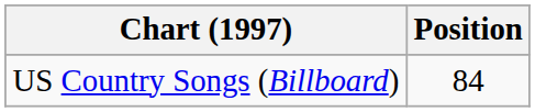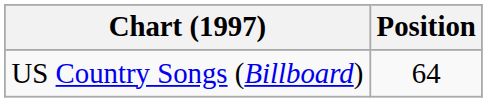 <table class="wikitable sortable">
 <tr>
 <th scope="col">Chart (1997)</th>
 <th scope="col">Position</th>
 </tr>
 <tr>
 <td>US <a href='#'>Country Songs</a> (<em><a href='#'>Billboard</a></em>)</td>
-<td align="center">84</td>
+<td align="center">64</td>
 </tr>
 </table>
